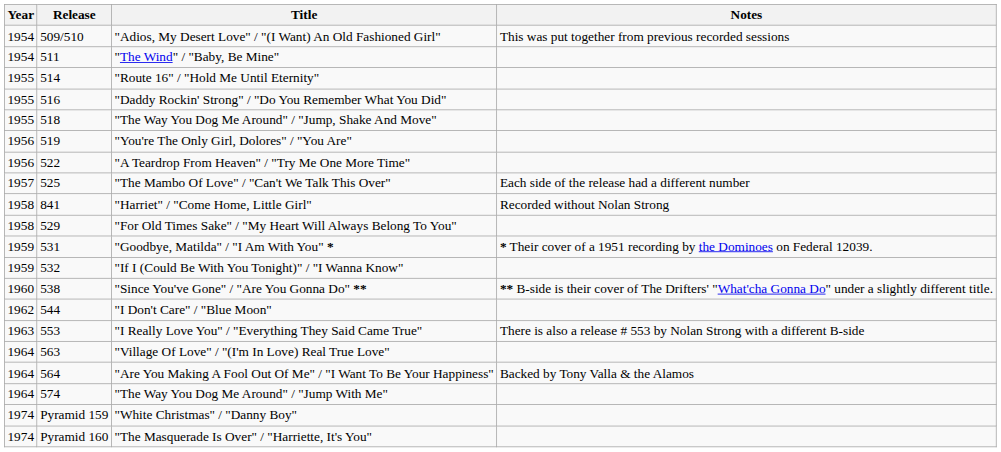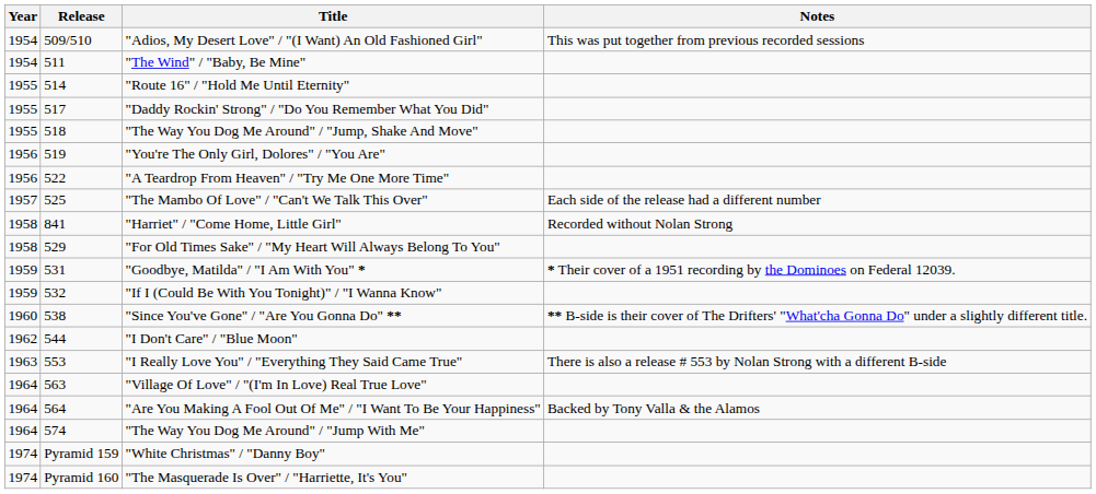 <table class="wikitable">
 <tr>
 <th>Year</th>
 <th>Release</th>
 <th>Title</th>
 <th>Notes</th>
 </tr>
 <tr>
 <td>1954</td>
 <td>509/510</td>
 <td>"Adios, My Desert Love" / "(I Want) An Old Fashioned Girl"</td>
 <td>This was put together from previous recorded sessions</td>
 </tr>
 <tr>
 <td>1954</td>
 <td>511</td>
 <td>"<a href='#'>The Wind</a>" / "Baby, Be Mine"</td>
 <td></td>
 </tr>
 <tr>
 <td>1955</td>
 <td>514</td>
 <td>"Route 16" / "Hold Me Until Eternity"</td>
 <td></td>
 </tr>
 <tr>
 <td>1955</td>
-<td>516</td>
+<td>517</td>
 <td>"Daddy Rockin' Strong" / "Do You Remember What You Did"</td>
 <td></td>
 </tr>
 <tr>
 <td>1955</td>
 <td>518</td>
 <td>"The Way You Dog Me Around" / "Jump, Shake And Move"</td>
 <td></td>
 </tr>
 <tr>
 <td>1956</td>
 <td>519</td>
 <td>"You're The Only Girl, Dolores" / "You Are"</td>
 <td></td>
 </tr>
 <tr>
 <td>1956</td>
 <td>522</td>
 <td>"A Teardrop From Heaven" / "Try Me One More Time"</td>
 <td></td>
 </tr>
 <tr>
 <td>1957</td>
 <td>525</td>
 <td>"The Mambo Of Love" / "Can't We Talk This Over"</td>
 <td>Each side of the release had a different number</td>
 </tr>
 <tr>
 <td>1958</td>
 <td>841</td>
 <td>"Harriet" / "Come Home, Little Girl"</td>
 <td>Recorded without Nolan Strong</td>
 </tr>
 <tr>
 <td>1958</td>
 <td>529</td>
 <td>"For Old Times Sake" / "My Heart Will Always Belong To You"</td>
 <td></td>
 </tr>
 <tr>
 <td>1959</td>
 <td>531</td>
 <td>"Goodbye, Matilda" / "I Am With You" <strong>*</strong></td>
 <td><strong>*</strong> Their cover of a 1951 recording by <a href='#'>the Dominoes</a> on Federal 12039.</td>
 </tr>
 <tr>
 <td>1959</td>
 <td>532</td>
 <td>"If I (Could Be With You Tonight)" / "I Wanna Know"</td>
 <td></td>
 </tr>
 <tr>
 <td>1960</td>
 <td>538</td>
 <td>"Since You've Gone" / "Are You Gonna Do" <strong>**</strong></td>
 <td><strong>**</strong> B-side is their cover of The Drifters' "<a href='#'>What'cha Gonna Do</a>" under a slightly different title.</td>
 </tr>
 <tr>
 <td>1962</td>
 <td>544</td>
 <td>"I Don't Care" / "Blue Moon"</td>
 <td></td>
 </tr>
 <tr>
 <td>1963</td>
 <td>553</td>
 <td>"I Really Love You" / "Everything They Said Came True"</td>
 <td>There is also a release # 553 by Nolan Strong with a different B-side</td>
 </tr>
 <tr>
 <td>1964</td>
 <td>563</td>
 <td>"Village Of Love" / "(I'm In Love) Real True Love"</td>
 <td></td>
 </tr>
 <tr>
 <td>1964</td>
 <td>564</td>
 <td>"Are You Making A Fool Out Of Me" / "I Want To Be Your Happiness"</td>
 <td>Backed by Tony Valla & the Alamos</td>
 </tr>
 <tr>
 <td>1964</td>
 <td>574</td>
 <td>"The Way You Dog Me Around" / "Jump With Me"</td>
 <td></td>
 </tr>
 <tr>
 <td>1974</td>
 <td>Pyramid 159</td>
 <td>"White Christmas" / "Danny Boy"</td>
 <td></td>
 </tr>
 <tr>
 <td>1974</td>
 <td>Pyramid 160</td>
 <td>"The Masquerade Is Over" / "Harriette, It's You"</td>
 <td></td>
 </tr>
 </table>
